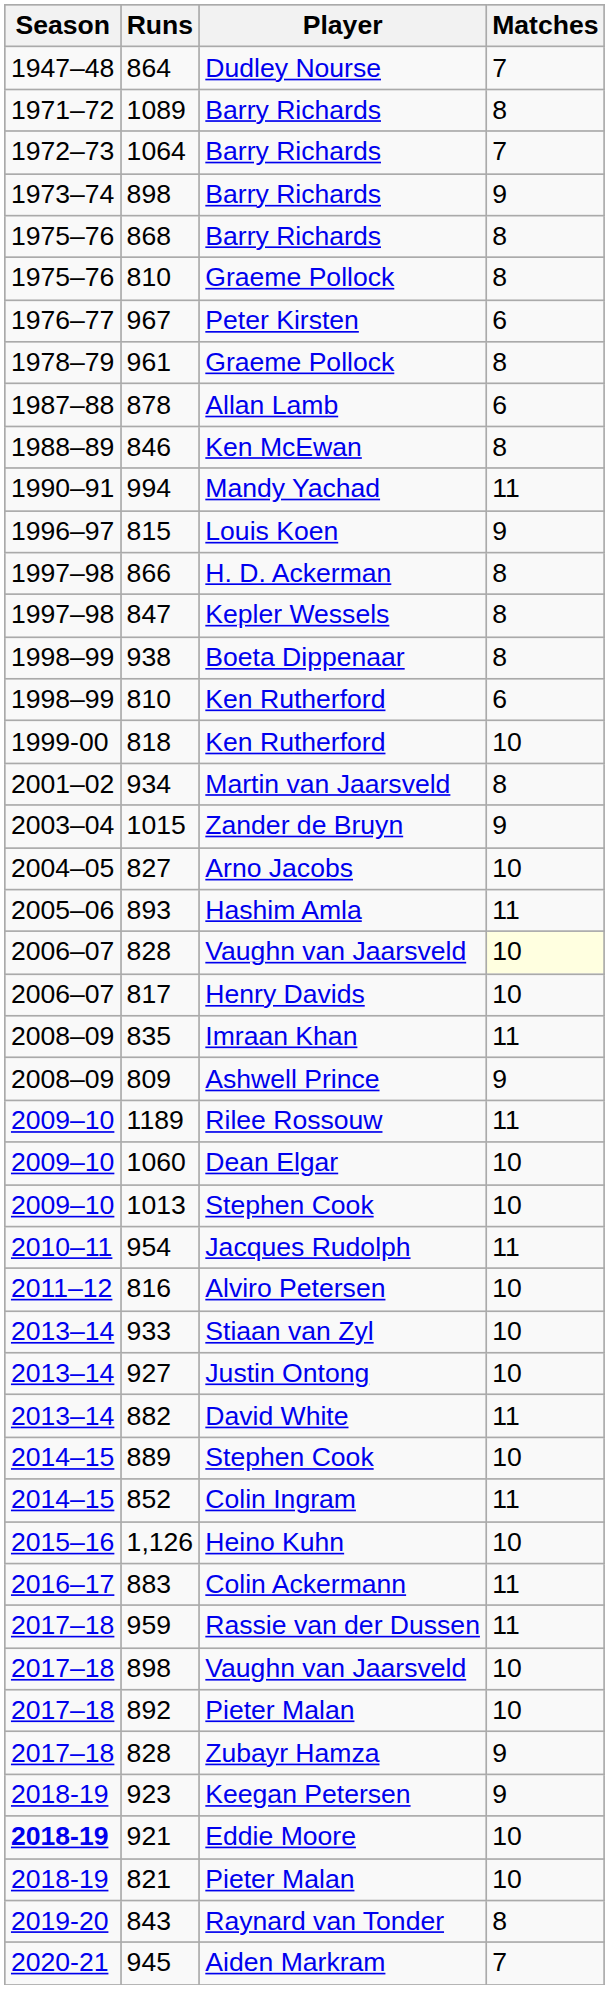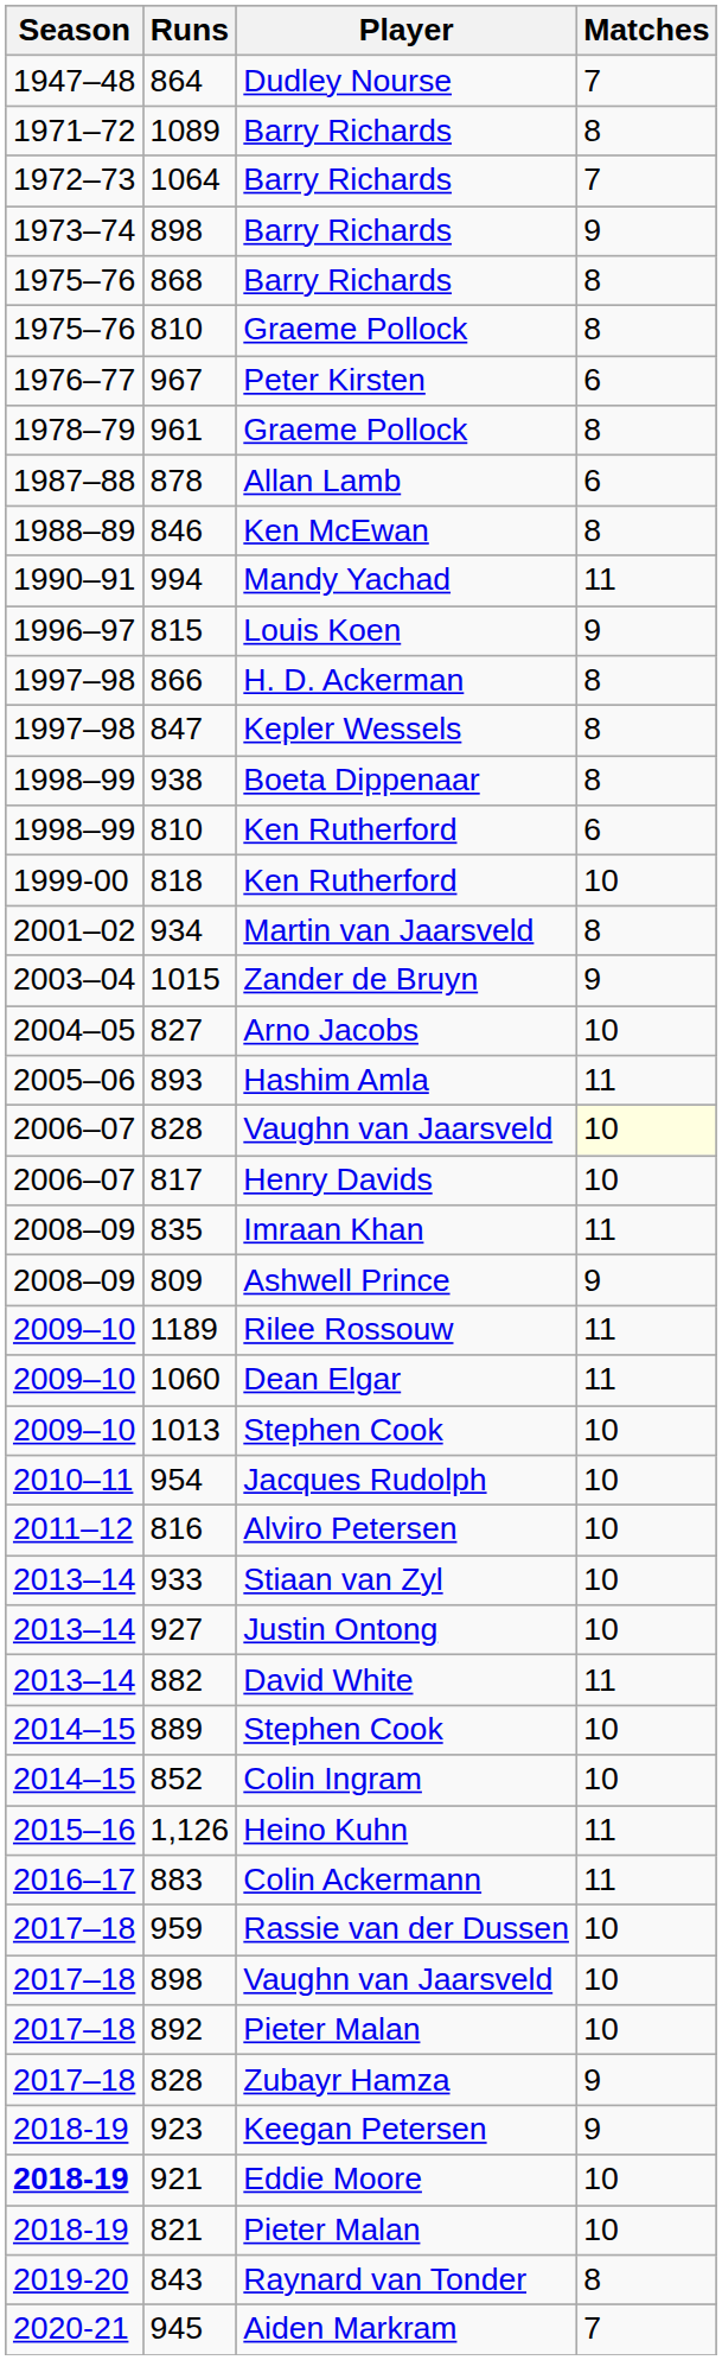 <table class="wikitable">
 <tr>
 <th>Season</th>
 <th>Runs</th>
 <th>Player</th>
 <th>Matches</th>
 </tr>
 <tr>
 <td>1947–48</td>
 <td>864</td>
 <td><a href='#'>Dudley Nourse</a></td>
 <td>7</td>
 </tr>
 <tr>
 <td>1971–72</td>
 <td>1089</td>
 <td><a href='#'>Barry Richards</a></td>
 <td>8</td>
 </tr>
 <tr>
 <td>1972–73</td>
 <td>1064</td>
 <td><a href='#'>Barry Richards</a></td>
 <td>7</td>
 </tr>
 <tr>
 <td>1973–74</td>
 <td>898</td>
 <td><a href='#'>Barry Richards</a></td>
 <td>9</td>
 </tr>
 <tr>
 <td>1975–76</td>
 <td>868</td>
 <td><a href='#'>Barry Richards</a></td>
 <td>8</td>
 </tr>
 <tr>
 <td>1975–76</td>
 <td>810</td>
 <td><a href='#'>Graeme Pollock</a></td>
 <td>8</td>
 </tr>
 <tr>
 <td>1976–77</td>
 <td>967</td>
 <td><a href='#'>Peter Kirsten</a></td>
 <td>6</td>
 </tr>
 <tr>
 <td>1978–79</td>
 <td>961</td>
 <td><a href='#'>Graeme Pollock</a></td>
 <td>8</td>
 </tr>
 <tr>
 <td>1987–88</td>
 <td>878</td>
 <td><a href='#'>Allan Lamb</a></td>
 <td>6</td>
 </tr>
 <tr>
 <td>1988–89</td>
 <td>846</td>
 <td><a href='#'>Ken McEwan</a></td>
 <td>8</td>
 </tr>
 <tr>
 <td>1990–91</td>
 <td>994</td>
 <td><a href='#'>Mandy Yachad</a></td>
 <td>11</td>
 </tr>
 <tr>
 <td>1996–97</td>
 <td>815</td>
 <td><a href='#'>Louis Koen</a></td>
 <td>9</td>
 </tr>
 <tr>
 <td>1997–98</td>
 <td>866</td>
 <td><a href='#'>H. D. Ackerman</a></td>
 <td>8</td>
 </tr>
 <tr>
 <td>1997–98</td>
 <td>847</td>
 <td><a href='#'>Kepler Wessels</a></td>
 <td>8</td>
 </tr>
 <tr>
 <td>1998–99</td>
 <td>938</td>
 <td><a href='#'>Boeta Dippenaar</a></td>
 <td>8</td>
 </tr>
 <tr>
 <td>1998–99</td>
 <td>810</td>
 <td><a href='#'>Ken Rutherford</a></td>
 <td>6</td>
 </tr>
 <tr>
 <td>1999-00</td>
 <td>818</td>
 <td><a href='#'>Ken Rutherford</a></td>
 <td>10</td>
 </tr>
 <tr>
 <td>2001–02</td>
 <td>934</td>
 <td><a href='#'>Martin van Jaarsveld</a></td>
 <td>8</td>
 </tr>
 <tr>
 <td>2003–04</td>
 <td>1015</td>
 <td><a href='#'>Zander de Bruyn</a></td>
 <td>9</td>
 </tr>
 <tr>
 <td>2004–05</td>
 <td>827</td>
 <td><a href='#'>Arno Jacobs</a></td>
 <td>10</td>
 </tr>
 <tr>
 <td>2005–06</td>
 <td>893</td>
 <td><a href='#'>Hashim Amla</a></td>
 <td>11</td>
 </tr>
 <tr>
 <td>2006–07</td>
 <td>828</td>
 <td><a href='#'>Vaughn van Jaarsveld</a></td>
 <td style="background: lightyellow;">10</td>
 </tr>
 <tr>
 <td>2006–07</td>
 <td>817</td>
 <td><a href='#'>Henry Davids</a></td>
 <td>10</td>
 </tr>
 <tr>
 <td>2008–09</td>
 <td>835</td>
 <td><a href='#'>Imraan Khan</a></td>
 <td>11</td>
 </tr>
 <tr>
 <td>2008–09</td>
 <td>809</td>
 <td><a href='#'>Ashwell Prince</a></td>
 <td>9</td>
 </tr>
 <tr>
 <td><a href='#'>2009–10</a></td>
 <td>1189</td>
 <td><a href='#'>Rilee Rossouw</a></td>
 <td>11</td>
 </tr>
 <tr>
 <td><a href='#'>2009–10</a></td>
 <td>1060</td>
 <td><a href='#'>Dean Elgar</a></td>
-<td>10</td>
+<td>11</td>
 </tr>
 <tr>
 <td><a href='#'>2009–10</a></td>
 <td>1013</td>
 <td><a href='#'>Stephen Cook</a></td>
 <td>10</td>
 </tr>
 <tr>
 <td><a href='#'>2010–11</a></td>
 <td>954</td>
 <td><a href='#'>Jacques Rudolph</a></td>
-<td>11</td>
+<td>10</td>
 </tr>
 <tr>
 <td><a href='#'>2011–12</a></td>
 <td>816</td>
 <td><a href='#'>Alviro Petersen</a></td>
 <td>10</td>
 </tr>
 <tr>
 <td><a href='#'>2013–14</a></td>
 <td>933</td>
 <td><a href='#'>Stiaan van Zyl</a></td>
 <td>10</td>
 </tr>
 <tr>
 <td><a href='#'>2013–14</a></td>
 <td>927</td>
 <td><a href='#'>Justin Ontong</a></td>
 <td>10</td>
 </tr>
 <tr>
 <td><a href='#'>2013–14</a></td>
 <td>882</td>
 <td><a href='#'>David White</a></td>
 <td>11</td>
 </tr>
 <tr>
 <td><a href='#'>2014–15</a></td>
 <td>889</td>
 <td><a href='#'>Stephen Cook</a></td>
 <td>10</td>
 </tr>
 <tr>
 <td><a href='#'>2014–15</a></td>
 <td>852</td>
 <td><a href='#'>Colin Ingram</a></td>
-<td>11</td>
+<td>10</td>
 </tr>
 <tr>
 <td><a href='#'>2015–16</a></td>
 <td>1,126</td>
 <td><a href='#'>Heino Kuhn</a></td>
-<td>10</td>
+<td>11</td>
 </tr>
 <tr>
 <td><a href='#'>2016–17</a></td>
 <td>883</td>
 <td><a href='#'>Colin Ackermann</a></td>
 <td>11</td>
 </tr>
 <tr>
 <td><a href='#'>2017–18</a></td>
 <td>959</td>
 <td><a href='#'>Rassie van der Dussen</a></td>
-<td>11</td>
+<td>10</td>
 </tr>
 <tr>
 <td><a href='#'>2017–18</a></td>
 <td>898</td>
 <td><a href='#'>Vaughn van Jaarsveld</a></td>
 <td>10</td>
 </tr>
 <tr>
 <td><a href='#'>2017–18</a></td>
 <td>892</td>
 <td><a href='#'>Pieter Malan</a></td>
 <td>10</td>
 </tr>
 <tr>
 <td><a href='#'>2017–18</a></td>
 <td>828</td>
 <td><a href='#'>Zubayr Hamza</a></td>
 <td>9</td>
 </tr>
 <tr>
 <td><a href='#'>2018-19</a></td>
 <td>923</td>
 <td><a href='#'>Keegan Petersen</a></td>
 <td>9</td>
 </tr>
 <tr>
 <td><strong><a href='#'>2018-19</a></strong></td>
 <td>921</td>
 <td><a href='#'>Eddie Moore</a></td>
 <td>10</td>
 </tr>
 <tr>
 <td><a href='#'>2018-19</a></td>
 <td>821</td>
 <td><a href='#'>Pieter Malan</a></td>
 <td>10</td>
 </tr>
 <tr>
 <td><a href='#'>2019-20</a></td>
 <td>843</td>
 <td><a href='#'>Raynard van Tonder</a></td>
 <td>8</td>
 </tr>
 <tr>
 <td><a href='#'>2020-21</a></td>
 <td>945</td>
 <td><a href='#'>Aiden Markram</a></td>
 <td>7</td>
 </tr>
 <tr>
 </tr>
 </table>
